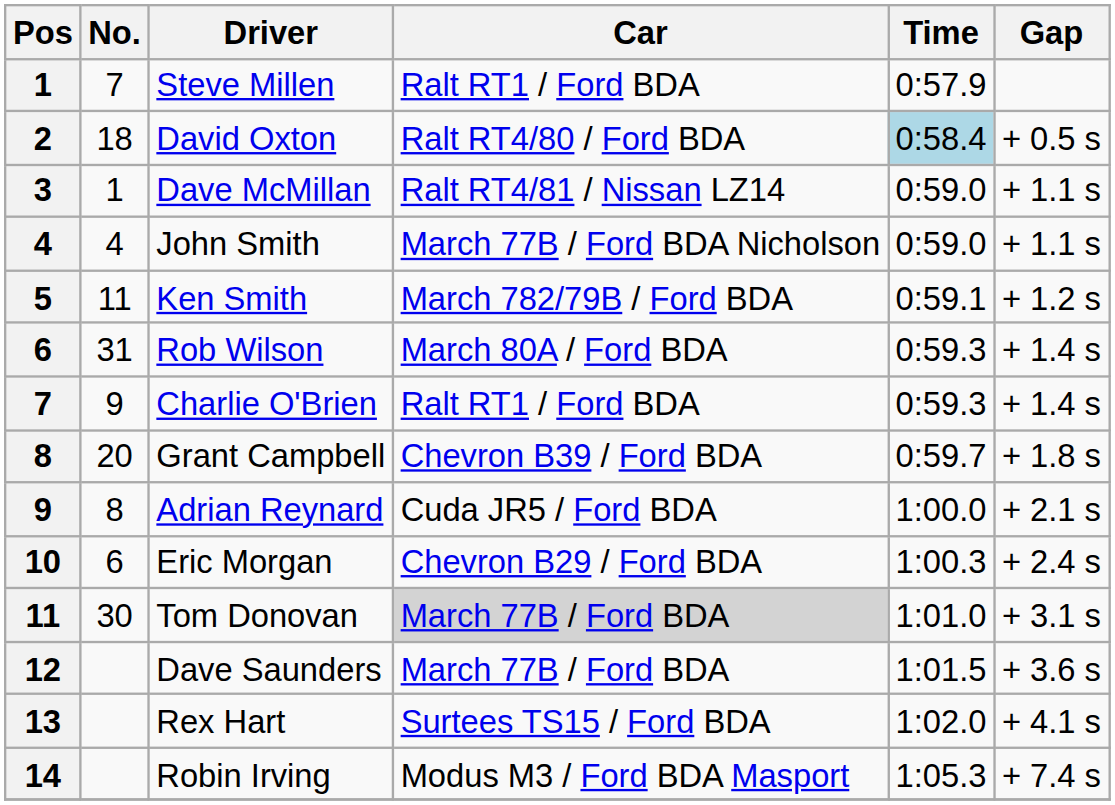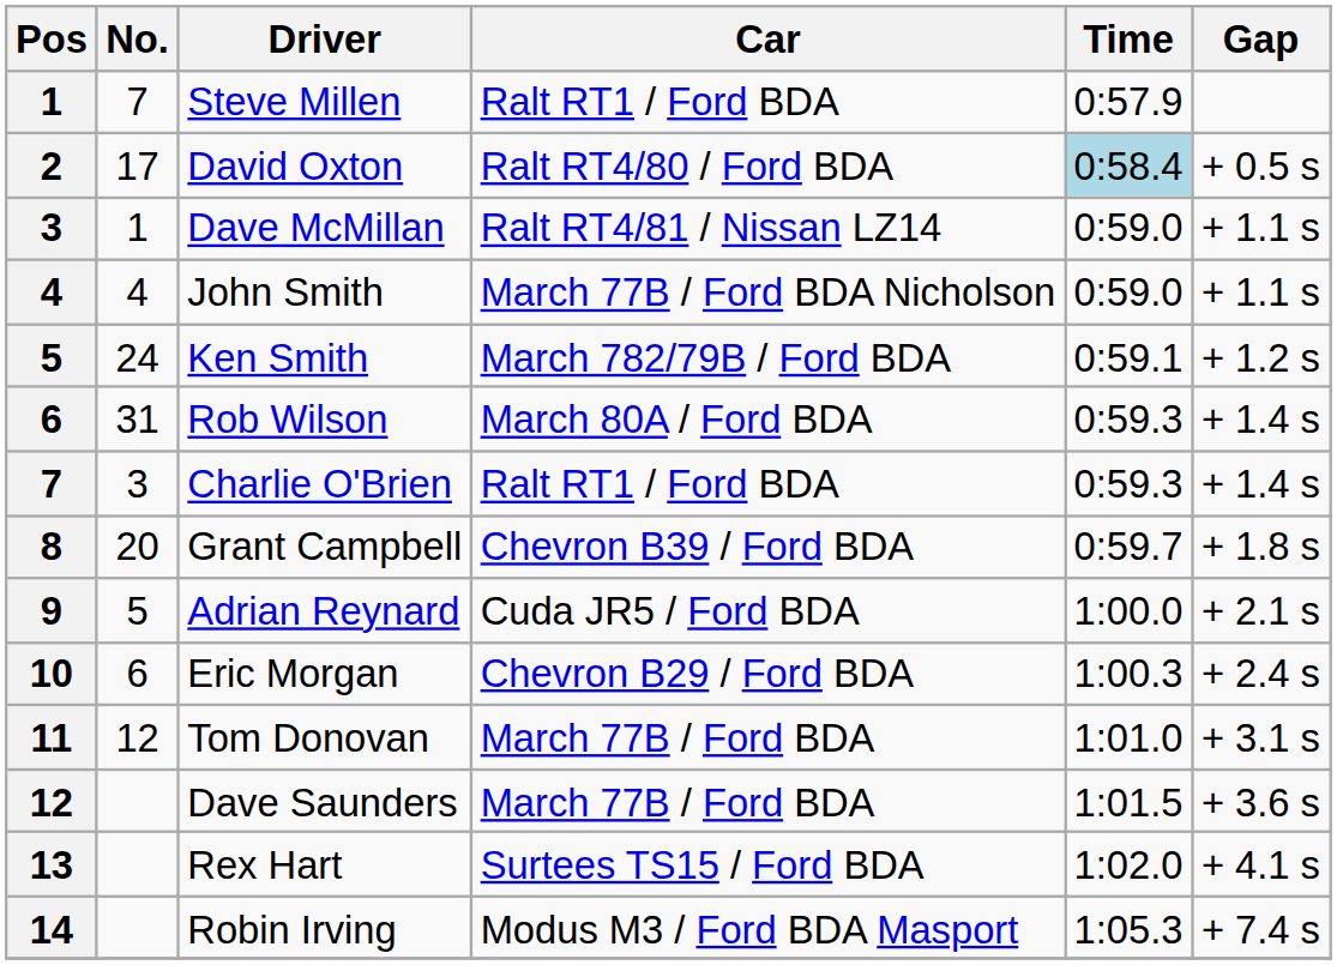 <table class="wikitable" style="font-size: 87%;">
 <tr>
 <th>Pos</th>
 <th>No.</th>
 <th>Driver</th>
 <th>Car</th>
 <th>Time</th>
 <th>Gap</th>
 </tr>
 <tr>
 <th>1</th>
 <td align="center">7</td>
 <td> <a href='#'>Steve Millen</a></td>
 <td><a href='#'>Ralt RT1</a> / <a href='#'>Ford</a> BDA</td>
 <td>0:57.9</td>
 <td></td>
 </tr>
 <tr>
 <th>2</th>
-<td align="center">18</td>
+<td align="center">17</td>
 <td> <a href='#'>David Oxton</a></td>
 <td><a href='#'>Ralt RT4/80</a> / <a href='#'>Ford</a> BDA</td>
 <td style="background: lightblue;">0:58.4</td>
 <td>+ 0.5 s</td>
 </tr>
 <tr>
 <th>3</th>
 <td align="center">1</td>
 <td> <a href='#'>Dave McMillan</a></td>
 <td><a href='#'>Ralt RT4/81</a> / <a href='#'>Nissan</a> LZ14</td>
 <td>0:59.0</td>
 <td>+ 1.1 s</td>
 </tr>
 <tr>
 <th>4</th>
 <td align="center">4</td>
 <td> John Smith</td>
 <td><a href='#'>March 77B</a> / <a href='#'>Ford</a> BDA Nicholson</td>
 <td>0:59.0</td>
 <td>+ 1.1 s</td>
 </tr>
 <tr>
 <th>5</th>
-<td align="center">11</td>
+<td align="center">24</td>
 <td> <a href='#'>Ken Smith</a></td>
 <td><a href='#'>March 782/79B</a> / <a href='#'>Ford</a> BDA</td>
 <td>0:59.1</td>
 <td>+ 1.2 s</td>
 </tr>
 <tr>
 <th>6</th>
 <td align="center">31</td>
 <td> <a href='#'>Rob Wilson</a></td>
 <td><a href='#'>March 80A</a> / <a href='#'>Ford</a> BDA</td>
 <td>0:59.3</td>
 <td>+ 1.4 s</td>
 </tr>
 <tr>
 <th>7</th>
-<td align="center">9</td>
+<td align="center">3</td>
 <td> <a href='#'>Charlie O'Brien</a></td>
 <td><a href='#'>Ralt RT1</a> / <a href='#'>Ford</a> BDA</td>
 <td>0:59.3</td>
 <td>+ 1.4 s</td>
 </tr>
 <tr>
 <th>8</th>
 <td align="center">20</td>
 <td> Grant Campbell</td>
 <td><a href='#'>Chevron B39</a> / <a href='#'>Ford</a> BDA</td>
 <td>0:59.7</td>
 <td>+ 1.8 s</td>
 </tr>
 <tr>
 <th>9</th>
-<td align="center">8</td>
+<td align="center">5</td>
 <td> <a href='#'>Adrian Reynard</a></td>
 <td>Cuda JR5 / <a href='#'>Ford</a> BDA</td>
 <td>1:00.0</td>
 <td>+ 2.1 s</td>
 </tr>
 <tr>
 <th>10</th>
 <td align="center">6</td>
 <td> Eric Morgan</td>
 <td><a href='#'>Chevron B29</a> / <a href='#'>Ford</a> BDA</td>
 <td>1:00.3</td>
 <td>+ 2.4 s</td>
 </tr>
 <tr>
 <th>11</th>
-<td align="center">30</td>
+<td align="center">12</td>
 <td> Tom Donovan</td>
-<td style="background: lightgrey;"><a href='#'>March 77B</a> / <a href='#'>Ford</a> BDA</td>
+<td><a href='#'>March 77B</a> / <a href='#'>Ford</a> BDA</td>
 <td>1:01.0</td>
 <td>+ 3.1 s</td>
 </tr>
 <tr>
 <th>12</th>
 <td align="center"></td>
 <td> Dave Saunders</td>
 <td><a href='#'>March 77B</a> / <a href='#'>Ford</a> BDA</td>
 <td>1:01.5</td>
 <td>+ 3.6 s</td>
 </tr>
 <tr>
 <th>13</th>
 <td align="center"></td>
 <td> Rex Hart</td>
 <td><a href='#'>Surtees TS15</a> / <a href='#'>Ford</a> BDA</td>
 <td>1:02.0</td>
 <td>+ 4.1 s</td>
 </tr>
 <tr>
 <th>14</th>
 <td align="center"></td>
 <td> Robin Irving</td>
 <td>Modus M3 / <a href='#'>Ford</a> BDA <a href='#'>Masport</a></td>
 <td>1:05.3</td>
 <td>+ 7.4 s</td>
 </tr>
 <tr>
 </tr>
 </table>
